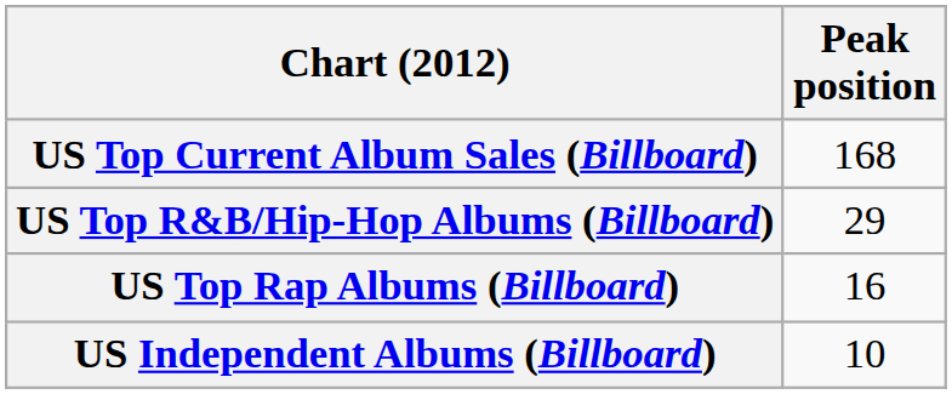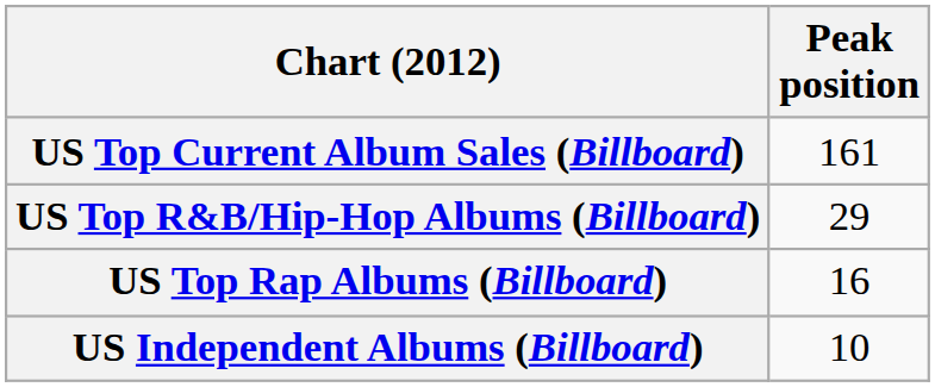 <table class="wikitable sortable plainrowheaders" style="text-align:center">
 <tr>
 <th scope="col">Chart (2012)</th>
 <th scope="col">Peak<br>position</th>
 </tr>
 <tr>
 <th scope="row">US <a href='#'>Top Current Album Sales</a> (<em><a href='#'>Billboard</a></em>)</th>
-<td>168</td>
+<td>161</td>
 </tr>
 <tr>
 <th scope="row">US <a href='#'>Top R&B/Hip-Hop Albums</a> (<em><a href='#'>Billboard</a></em>)</th>
 <td>29</td>
 </tr>
 <tr>
 <th scope="row">US <a href='#'>Top Rap Albums</a> (<em><a href='#'>Billboard</a></em>)</th>
 <td>16</td>
 </tr>
 <tr>
 <th scope="row">US <a href='#'>Independent Albums</a> (<em><a href='#'>Billboard</a></em>)</th>
 <td>10</td>
 </tr>
 </table>
